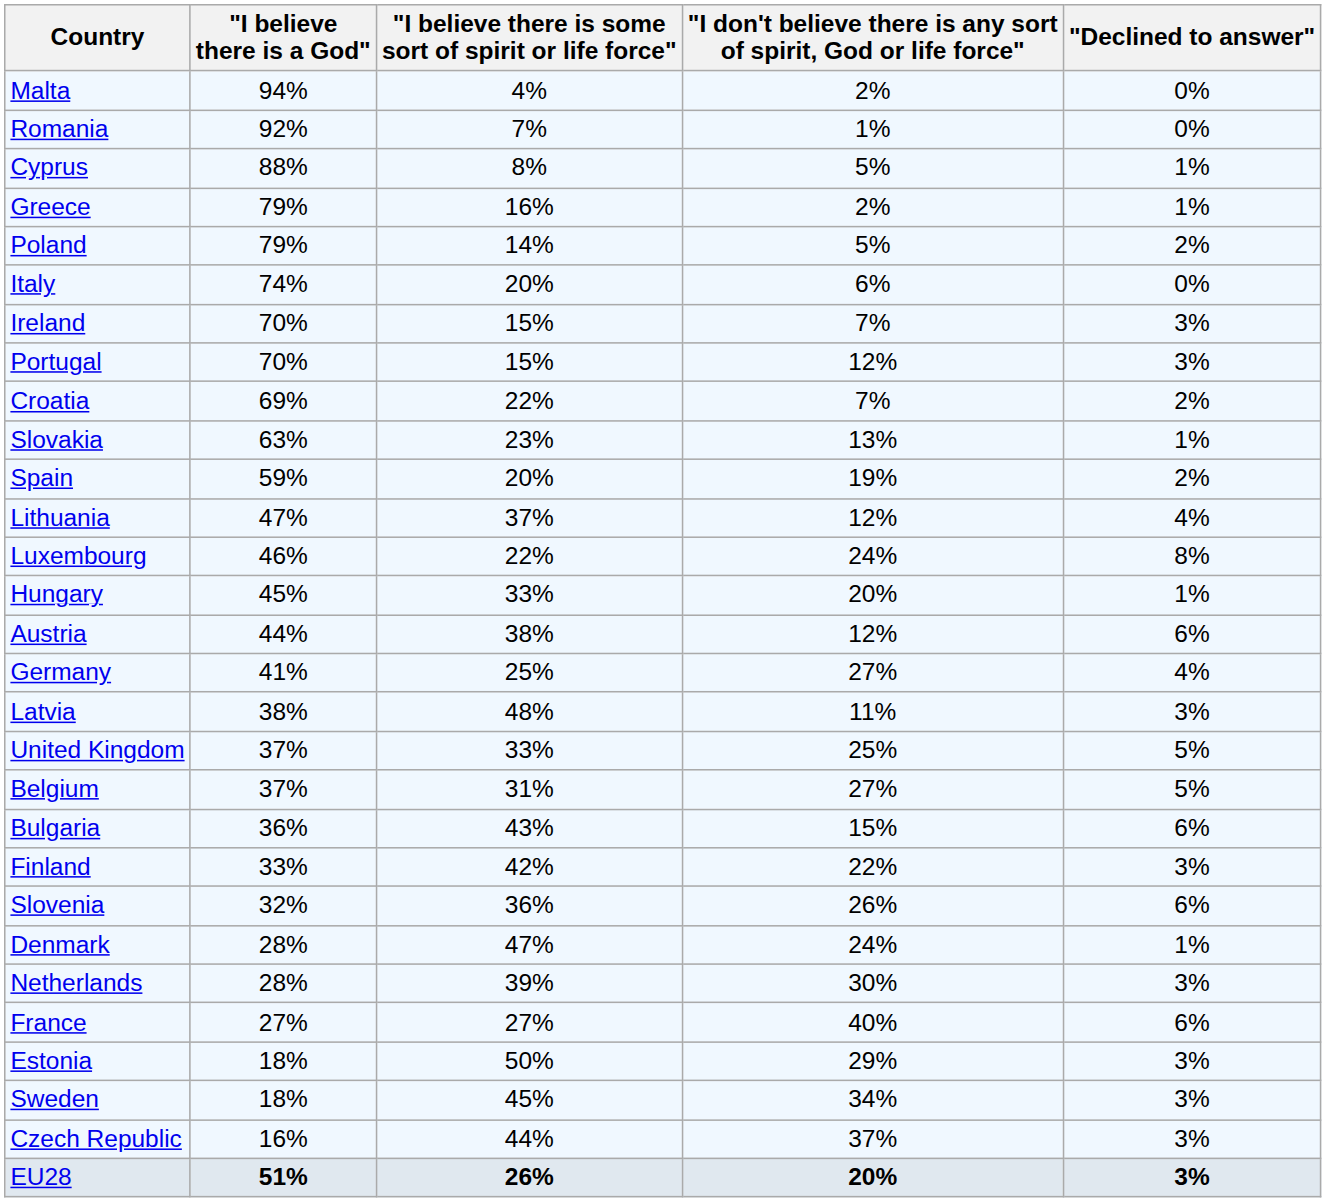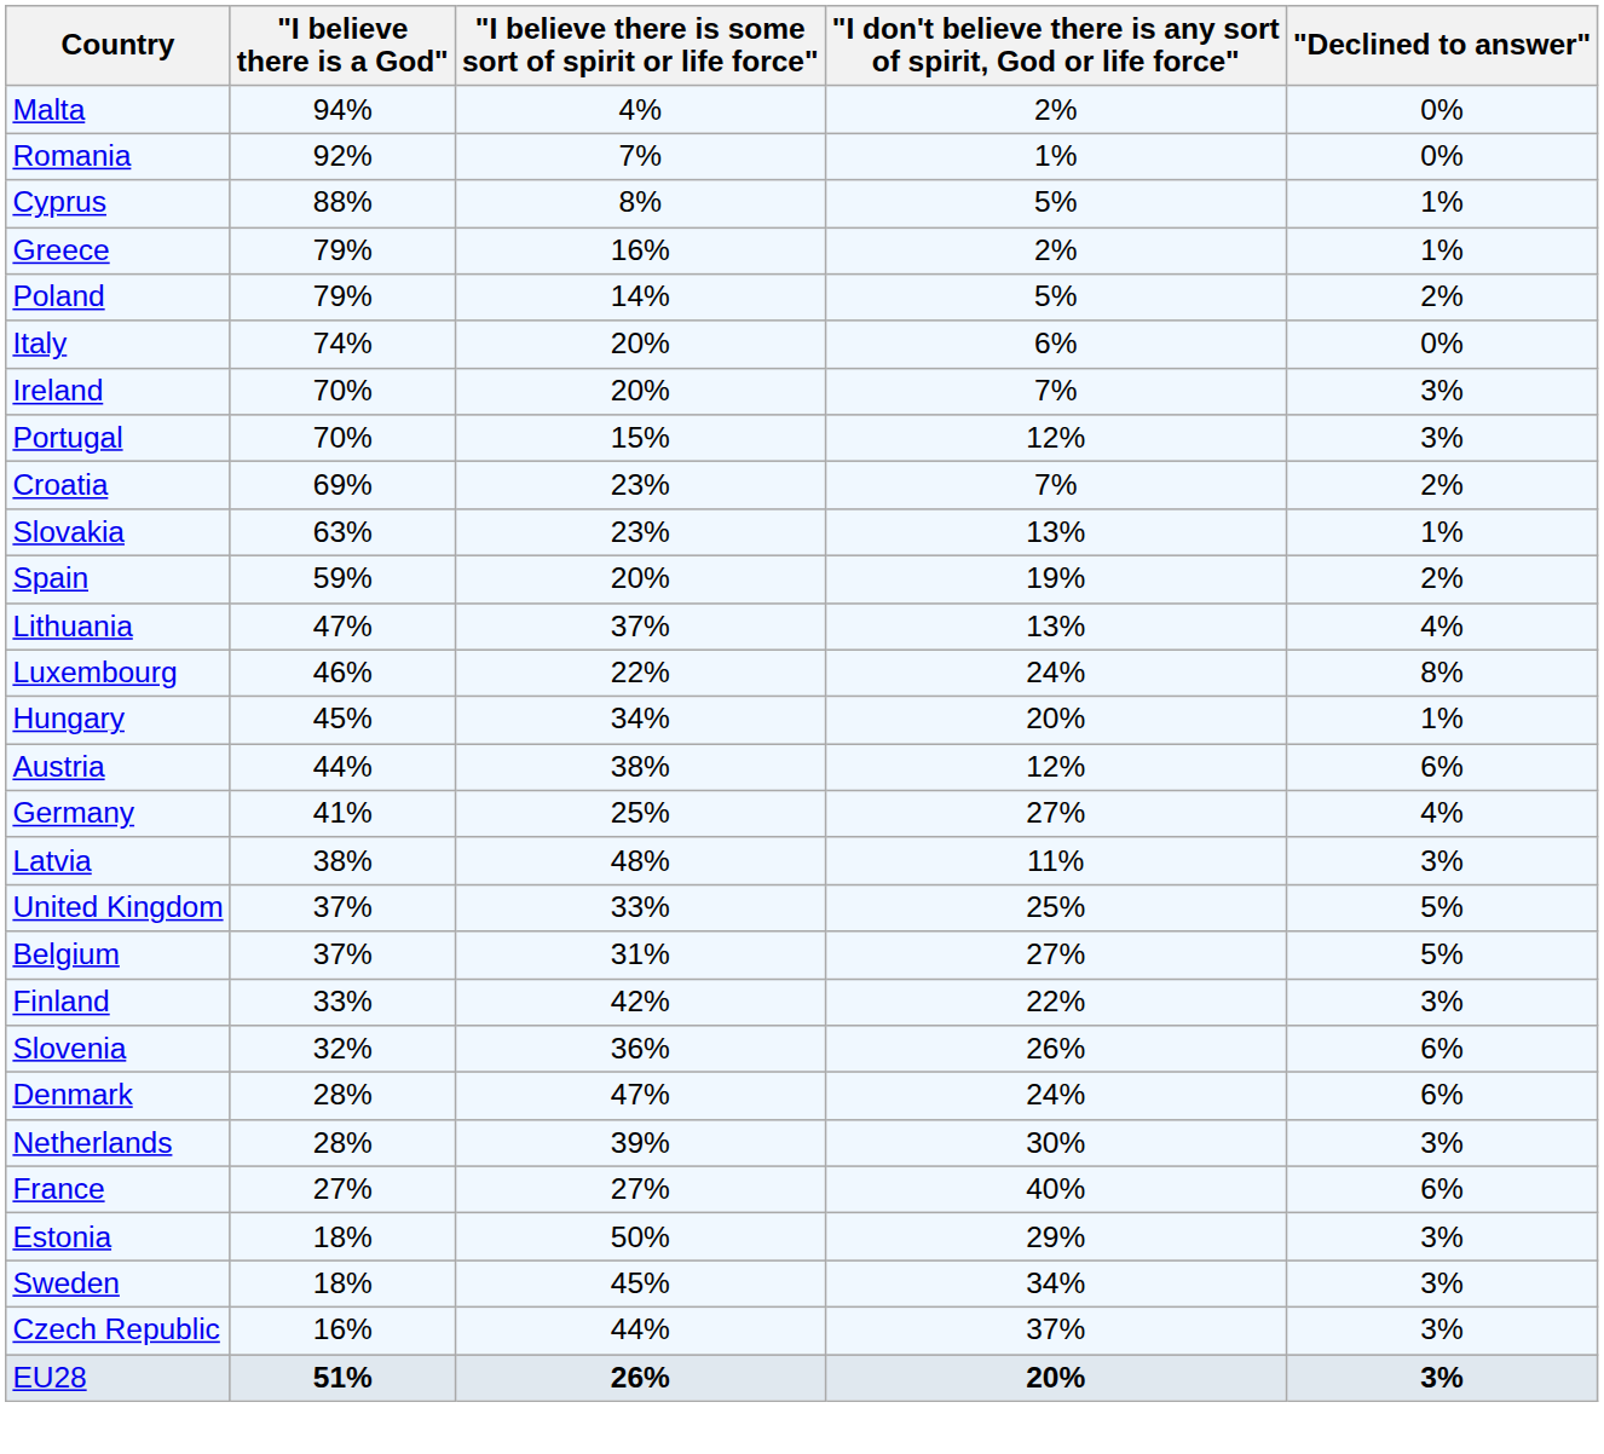 <table class="wikitable sortable">
 <tr>
 <th>Country</th>
 <th>"I believe <br>there is a God"</th>
 <th>"I believe there is some <br>sort of spirit or life force"</th>
 <th>"I don't believe there is any sort<br> of spirit, God or life force"</th>
 <th>"Declined to answer"</th>
 </tr>
 <tr style="background:#f0f8ff;">
 <td> <a href='#'>Malta</a></td>
 <td style="text-align:center;">94%</td>
 <td style="text-align:center;">4%</td>
 <td style="text-align:center;">2%</td>
 <td style="text-align:center;">0%</td>
 </tr>
 <tr style="background:#f0f8ff;">
 <td> <a href='#'>Romania</a></td>
 <td style="text-align:center;">92%</td>
 <td style="text-align:center;">7%</td>
 <td style="text-align:center;">1%</td>
 <td style="text-align:center;">0%</td>
 </tr>
 <tr style="background:#f0f8ff;">
 <td> <a href='#'>Cyprus</a></td>
 <td style="text-align:center;">88%</td>
 <td style="text-align:center;">8%</td>
 <td style="text-align:center;">5%</td>
 <td style="text-align:center;">1%</td>
 </tr>
 <tr style="background:#f0f8ff;">
 <td> <a href='#'>Greece</a></td>
 <td style="text-align:center;">79%</td>
 <td style="text-align:center;">16%</td>
 <td style="text-align:center;">2%</td>
 <td style="text-align:center;">1%</td>
 </tr>
 <tr style="background:#f0f8ff;">
 <td> <a href='#'>Poland</a></td>
 <td style="text-align:center;">79%</td>
 <td style="text-align:center;">14%</td>
 <td style="text-align:center;">5%</td>
 <td style="text-align:center;">2%</td>
 </tr>
 <tr style="background:#f0f8ff;">
 <td> <a href='#'>Italy</a></td>
 <td style="text-align:center;">74%</td>
 <td style="text-align:center;">20%</td>
 <td style="text-align:center;">6%</td>
 <td style="text-align:center;">0%</td>
 </tr>
 <tr style="background:#f0f8ff;">
 <td> <a href='#'>Ireland</a></td>
 <td style="text-align:center;">70%</td>
-<td style="text-align:center;">15%</td>
+<td style="text-align:center;">20%</td>
 <td style="text-align:center;">7%</td>
 <td style="text-align:center;">3%</td>
 </tr>
 <tr style="background:#f0f8ff;">
 <td> <a href='#'>Portugal</a></td>
 <td style="text-align:center;">70%</td>
 <td style="text-align:center;">15%</td>
 <td style="text-align:center;">12%</td>
 <td style="text-align:center;">3%</td>
 </tr>
 <tr style="background:#f0f8ff;">
 <td> <a href='#'>Croatia</a></td>
 <td style="text-align:center;">69%</td>
-<td style="text-align:center;">22%</td>
+<td style="text-align:center;">23%</td>
 <td style="text-align:center;">7%</td>
 <td style="text-align:center;">2%</td>
 </tr>
 <tr style="background:#f0f8ff;">
 <td> <a href='#'>Slovakia</a></td>
 <td style="text-align:center;">63%</td>
 <td style="text-align:center;">23%</td>
 <td style="text-align:center;">13%</td>
 <td style="text-align:center;">1%</td>
 </tr>
 <tr style="background:#f0f8ff;">
 <td> <a href='#'>Spain</a></td>
 <td style="text-align:center;">59%</td>
 <td style="text-align:center;">20%</td>
 <td style="text-align:center;">19%</td>
 <td style="text-align:center;">2%</td>
 </tr>
 <tr style="background:#f0f8ff;">
 <td> <a href='#'>Lithuania</a></td>
 <td style="text-align:center;">47%</td>
 <td style="text-align:center;">37%</td>
-<td style="text-align:center;">12%</td>
+<td style="text-align:center;">13%</td>
 <td style="text-align:center;">4%</td>
 </tr>
 <tr style="background:#f0f8ff;">
 <td> <a href='#'>Luxembourg</a></td>
 <td style="text-align:center;">46%</td>
 <td style="text-align:center;">22%</td>
 <td style="text-align:center;">24%</td>
 <td style="text-align:center;">8%</td>
 </tr>
 <tr style="background:#f0f8ff;">
 <td> <a href='#'>Hungary</a></td>
 <td style="text-align:center;">45%</td>
-<td style="text-align:center;">33%</td>
+<td style="text-align:center;">34%</td>
 <td style="text-align:center;">20%</td>
 <td style="text-align:center;">1%</td>
 </tr>
 <tr style="background:#f0f8ff;">
 <td> <a href='#'>Austria</a></td>
 <td style="text-align:center;">44%</td>
 <td style="text-align:center;">38%</td>
 <td style="text-align:center;">12%</td>
 <td style="text-align:center;">6%</td>
 </tr>
 <tr style="background:#f0f8ff;">
 <td> <a href='#'>Germany</a></td>
 <td style="text-align:center;">41%</td>
 <td style="text-align:center;">25%</td>
 <td style="text-align:center;">27%</td>
 <td style="text-align:center;">4%</td>
 </tr>
 <tr style="background:#f0f8ff;">
 <td> <a href='#'>Latvia</a></td>
 <td style="text-align:center;">38%</td>
 <td style="text-align:center;">48%</td>
 <td style="text-align:center;">11%</td>
 <td style="text-align:center;">3%</td>
 </tr>
 <tr style="background:#f0f8ff;">
 <td> <a href='#'>United Kingdom</a></td>
 <td style="text-align:center;">37%</td>
 <td style="text-align:center;">33%</td>
 <td style="text-align:center;">25%</td>
 <td style="text-align:center;">5%</td>
 </tr>
 <tr style="background:#f0f8ff;">
 <td> <a href='#'>Belgium</a></td>
 <td style="text-align:center;">37%</td>
 <td style="text-align:center;">31%</td>
 <td style="text-align:center;">27%</td>
 <td style="text-align:center;">5%</td>
 </tr>
 <tr style="background:#f0f8ff;">
-<td> <a href='#'>Bulgaria</a></td>
-<td style="text-align:center;">36%</td>
-<td style="text-align:center;">43%</td>
-<td style="text-align:center;">15%</td>
-<td style="text-align:center;">6%</td>
-</tr>
-<tr style="background:#f0f8ff;">
 <td> <a href='#'>Finland</a></td>
 <td style="text-align:center;">33%</td>
 <td style="text-align:center;">42%</td>
 <td style="text-align:center;">22%</td>
 <td style="text-align:center;">3%</td>
 </tr>
 <tr style="background:#f0f8ff;">
 <td> <a href='#'>Slovenia</a></td>
 <td style="text-align:center;">32%</td>
 <td style="text-align:center;">36%</td>
 <td style="text-align:center;">26%</td>
 <td style="text-align:center;">6%</td>
 </tr>
 <tr style="background:#f0f8ff;">
 <td> <a href='#'>Denmark</a></td>
 <td style="text-align:center;">28%</td>
 <td style="text-align:center;">47%</td>
 <td style="text-align:center;">24%</td>
-<td style="text-align:center;">1%</td>
+<td style="text-align:center;">6%</td>
 </tr>
 <tr style="background:#f0f8ff;">
 <td> <a href='#'>Netherlands</a></td>
 <td style="text-align:center;">28%</td>
 <td style="text-align:center;">39%</td>
 <td style="text-align:center;">30%</td>
 <td style="text-align:center;">3%</td>
 </tr>
 <tr style="background:#f0f8ff;">
 <td> <a href='#'>France</a></td>
 <td style="text-align:center;">27%</td>
 <td style="text-align:center;">27%</td>
 <td style="text-align:center;">40%</td>
 <td style="text-align:center;">6%</td>
 </tr>
 <tr style="background:#f0f8ff;">
 <td> <a href='#'>Estonia</a></td>
 <td style="text-align:center;">18%</td>
 <td style="text-align:center;">50%</td>
 <td style="text-align:center;">29%</td>
 <td style="text-align:center;">3%</td>
 </tr>
 <tr style="background:#f0f8ff;">
 <td> <a href='#'>Sweden</a></td>
 <td style="text-align:center;">18%</td>
 <td style="text-align:center;">45%</td>
 <td style="text-align:center;">34%</td>
 <td style="text-align:center;">3%</td>
 </tr>
 <tr style="background:#f0f8ff;">
 <td> <a href='#'>Czech Republic</a></td>
 <td style="text-align:center;">16%</td>
 <td style="text-align:center;">44%</td>
 <td style="text-align:center;">37%</td>
 <td style="text-align:center;">3%</td>
 </tr>
 <tr style="background:#e0e8ef;">
 <td> <a href='#'>EU28</a></td>
 <td style="text-align:center;"><strong>51% </strong></td>
 <td style="text-align:center;"><strong>26%</strong></td>
 <td style="text-align:center;"><strong>20%</strong></td>
 <td style="text-align:center;"><strong>3%</strong></td>
 </tr>
 </table>
